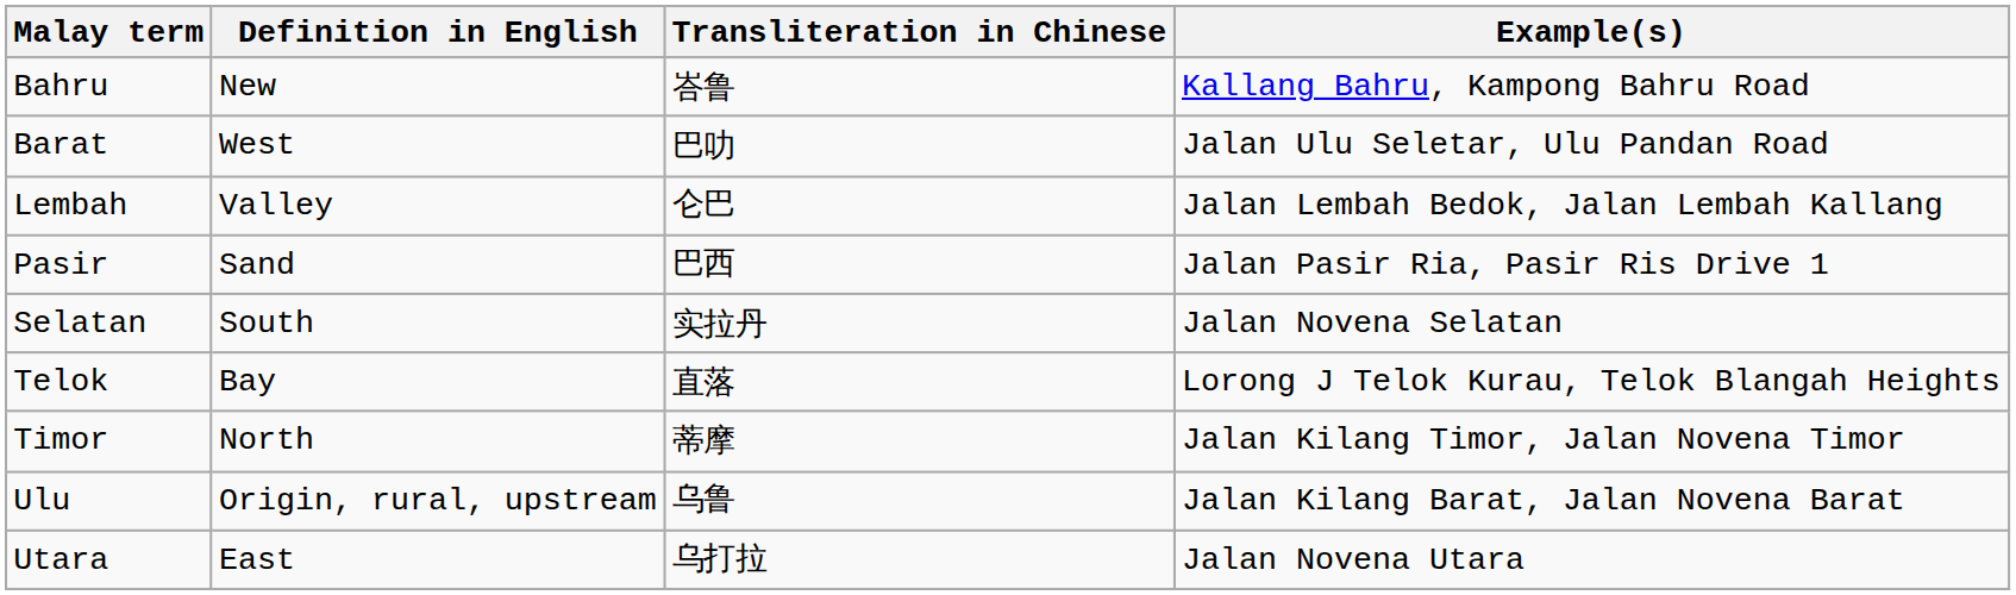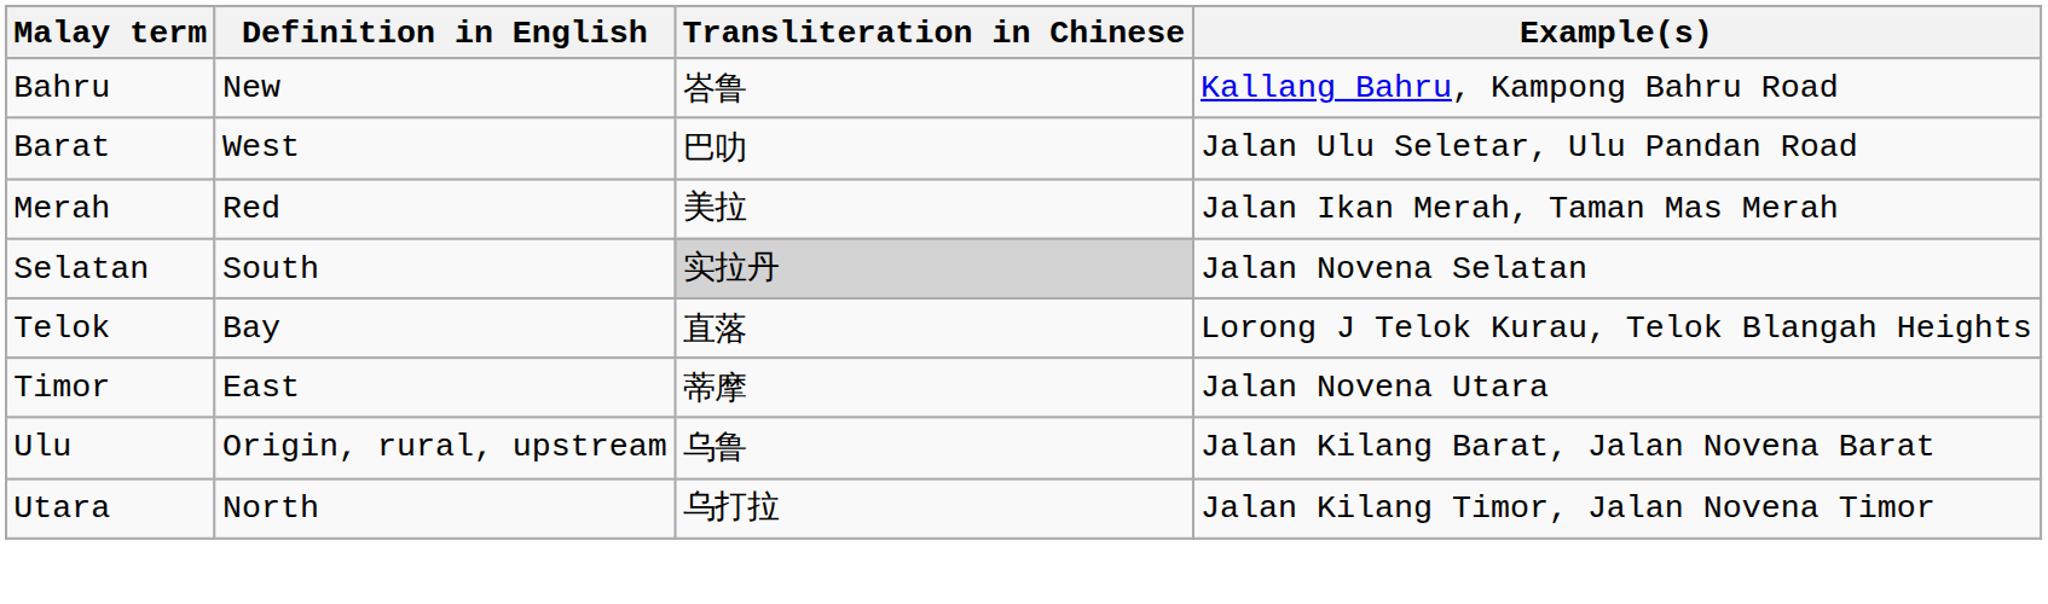 <table class="wikitable">
 <tr>
 <th>Malay term</th>
 <th>Definition in English</th>
 <th>Transliteration in Chinese</th>
 <th>Example(s)</th>
 </tr>
 <tr>
 <td>Bahru</td>
 <td>New</td>
 <td>峇鲁</td>
 <td><a href='#'>Kallang Bahru</a>, Kampong Bahru Road</td>
 </tr>
 <tr>
 <td>Barat</td>
 <td>West</td>
 <td>巴叻</td>
 <td>Jalan Ulu Seletar, Ulu Pandan Road</td>
 </tr>
 <tr>
-<td>Lembah</td>
-<td>Valley</td>
-<td>仑巴</td>
-<td>Jalan Lembah Bedok, Jalan Lembah Kallang</td>
-</tr>
-<tr>
-<td>Pasir</td>
-<td>Sand</td>
-<td>巴西</td>
-<td>Jalan Pasir Ria, Pasir Ris Drive 1</td>
+<td>Merah</td>
+<td>Red</td>
+<td>美拉</td>
+<td>Jalan Ikan Merah, Taman Mas Merah</td>
 </tr>
 <tr>
 <td>Selatan</td>
 <td>South</td>
-<td>实拉丹</td>
+<td style="background: lightgrey;">实拉丹</td>
 <td>Jalan Novena Selatan</td>
 </tr>
 <tr>
 <td>Telok</td>
 <td>Bay</td>
 <td>直落</td>
 <td>Lorong J Telok Kurau, Telok Blangah Heights</td>
 </tr>
 <tr>
 <td>Timor</td>
-<td>North</td>
+<td>East</td>
 <td>蒂摩</td>
-<td>Jalan Kilang Timor, Jalan Novena Timor</td>
+<td>Jalan Novena Utara</td>
 </tr>
 <tr>
 <td>Ulu</td>
 <td>Origin, rural, upstream</td>
 <td>乌鲁</td>
 <td>Jalan Kilang Barat, Jalan Novena Barat</td>
 </tr>
 <tr>
 <td>Utara</td>
-<td>East</td>
+<td>North</td>
 <td>乌打拉</td>
-<td>Jalan Novena Utara</td>
+<td>Jalan Kilang Timor, Jalan Novena Timor</td>
 </tr>
 </table>
